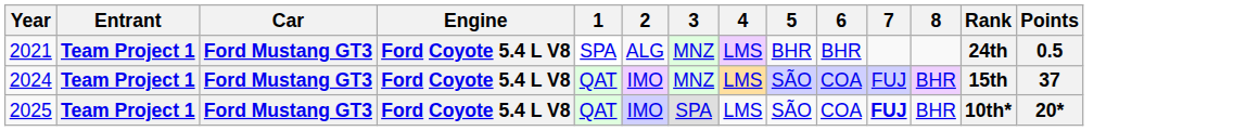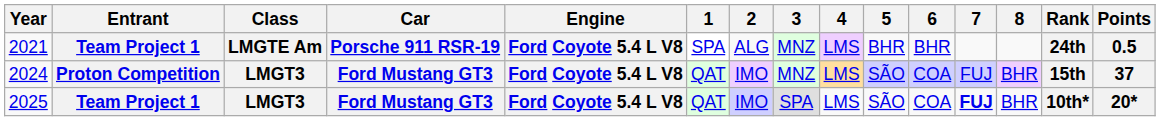 <table class="wikitable" style="text-align:center; font-size:90%">
 <tr>
 <th>Year</th>
 <th>Entrant</th>
+<th>Class</th>
 <th>Car</th>
 <th>Engine</th>
 <th>1</th>
 <th>2</th>
 <th>3</th>
 <th>4</th>
 <th>5</th>
 <th>6</th>
 <th>7</th>
 <th>8</th>
 <th>Rank</th>
 <th>Points</th>
 </tr>
 <tr>
 <td><a href='#'>2021</a></td>
 <th><a href='#'>Team Project 1</a></th>
-<th><a href='#'>Ford Mustang GT3</a></th>
+<th>LMGTE Am</th>
+<th><a href='#'>Porsche 911 RSR-19</a></th>
 <th><a href='#'>Ford</a> <a href='#'>Coyote</a> 5.4 L V8</th>
 <td style="background:#FFFFFF;"><a href='#'>SPA</a><br></td>
 <td><a href='#'>ALG</a></td>
 <td style="background:#DFFFDF;"><a href='#'>MNZ</a><br></td>
 <td style="background:#EFCFFF;"><a href='#'>LMS</a><br></td>
 <td><a href='#'>BHR</a></td>
 <td><a href='#'>BHR</a></td>
 <td></td>
 <td></td>
 <th>24th</th>
 <th>0.5</th>
 </tr>
 <tr>
 <td><a href='#'>2024</a></td>
-<th><a href='#'>Team Project 1</a></th>
+<th><a href='#'>Proton Competition</a></th>
+<th>LMGT3</th>
 <th><a href='#'>Ford Mustang GT3</a></th>
 <th><a href='#'>Ford</a> <a href='#'>Coyote</a> 5.4 L V8</th>
 <td style="background:#DFFFDF;"><a href='#'>QAT</a><br></td>
 <td style="background:#EFCFFF;"><a href='#'>IMO</a><br></td>
 <td style="background:#DFFFDF;"><a href='#'>MNZ</a><br></td>
 <td style="background:#FFDF9F;"><a href='#'>LMS</a><br></td>
 <td style="background:#CFCFFF;"><a href='#'>SÃO</a><br></td>
 <td style="background:#CFCFFF;"><a href='#'>COA</a><br></td>
 <td style="background:#CFCFFF;"><a href='#'>FUJ</a><br></td>
 <td style="background:#EFCFFF;"><a href='#'>BHR</a><br></td>
 <th>15th</th>
 <th>37</th>
 </tr>
 <tr>
 <td><a href='#'>2025</a></td>
 <th><a href='#'>Team Project 1</a></th>
+<th>LMGT3</th>
 <th><a href='#'>Ford Mustang GT3</a></th>
 <th><a href='#'>Ford</a> <a href='#'>Coyote</a> 5.4 L V8</th>
 <td style="background:#DFFFDF;"><a href='#'>QAT</a><br></td>
 <td style="background:#CFCFFF;"><a href='#'>IMO</a><br></td>
 <td style="background:#DFDFDF;"><a href='#'>SPA</a><br></td>
 <td style="background:#;"><a href='#'>LMS</a><br></td>
 <td style="background:#;"><a href='#'>SÃO</a><br></td>
 <td style="background:#;"><a href='#'>COA</a><br></td>
 <td style="background:#;"><strong><a href='#'>FUJ</a><br></strong></td>
 <td style="background:#;"><a href='#'>BHR</a><br></td>
 <th>10th*</th>
 <th>20*</th>
 </tr>
 </table>
